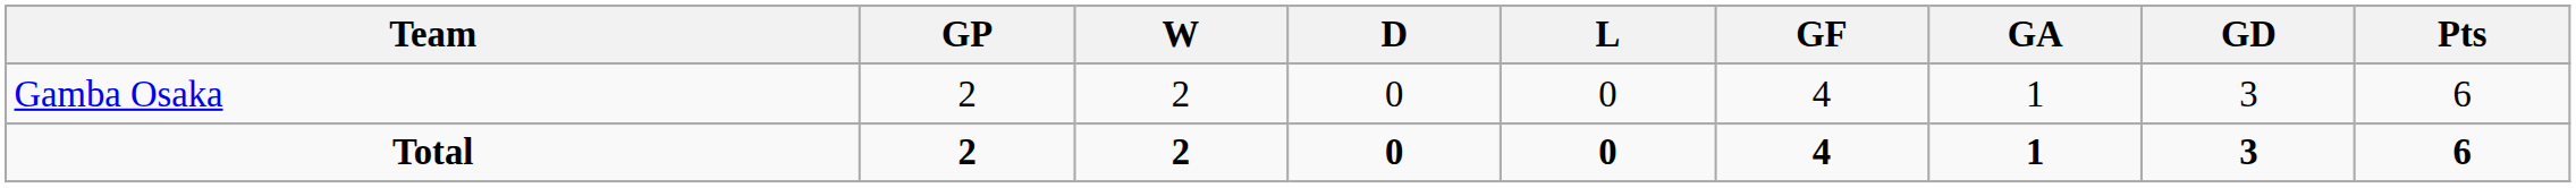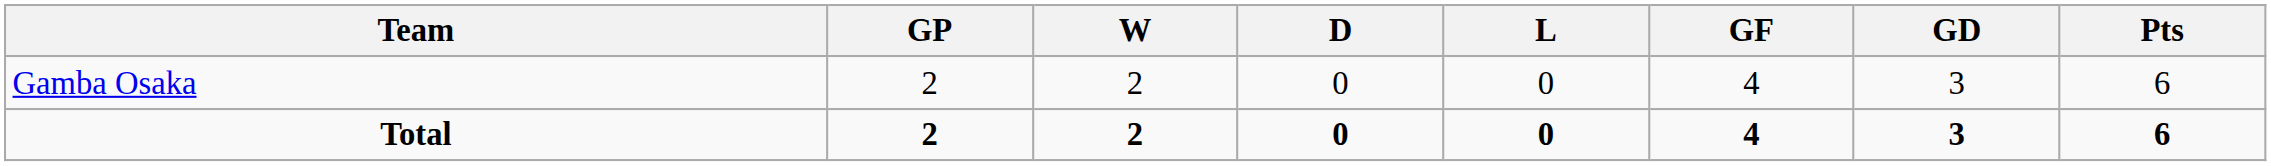 <table width=70% class="wikitable" style="text-align:center">
 <tr>
 <th width=20%>Team</th>
 <th width=5%>GP</th>
 <th width=5%>W</th>
 <th width=5%>D</th>
 <th width=5%>L</th>
 <th width=5%>GF</th>
-<th width=5%>GA</th>
 <th width=5%>GD</th>
 <th width=5%>Pts</th>
 </tr>
 <tr>
 <td align=left> <a href='#'>Gamba Osaka</a></td>
 <td>2</td>
 <td>2</td>
 <td>0</td>
 <td>0</td>
 <td>4</td>
-<td>1</td>
 <td>3</td>
 <td>6</td>
 </tr>
 <tr style="font-weight:bold">
 <td>Total</td>
 <td>2</td>
 <td>2</td>
 <td>0</td>
 <td>0</td>
 <td>4</td>
-<td>1</td>
 <td>3</td>
 <td>6</td>
 </tr>
 </table>
